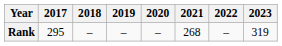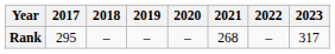 <table class="wikitable alternance" style="text-align:center;">
 <tr>
 <th scope="col" width="40px" bgcolor="#DFDFDF">Year</th>
 <th scope="col" width="40px" bgcolor="#DFDFDF">2017</th>
 <th scope="col" width="40px" bgcolor="#DFDFDF">2018</th>
 <th scope="col" width="40px" bgcolor="#DFDFDF">2019</th>
 <th scope="col" width="40px" bgcolor="#DFDFDF">2020</th>
 <th scope="col" width="40px" bgcolor="#DFDFDF">2021</th>
 <th scope="col" width="40px" bgcolor="#DFDFDF">2022</th>
 <th scope="col" width="40px" bgcolor="#DFDFDF">2023</th>
 </tr>
 <tr>
 <th scope="row">Rank</th>
 <td>295</td>
 <td>–</td>
 <td>–</td>
 <td>–</td>
 <td>268</td>
 <td>–</td>
-<td>319</td>
+<td>317</td>
 </tr>
 </table>
